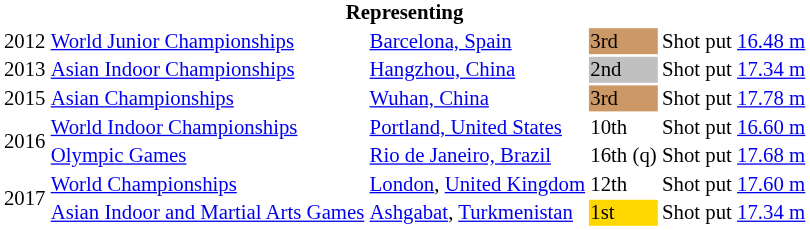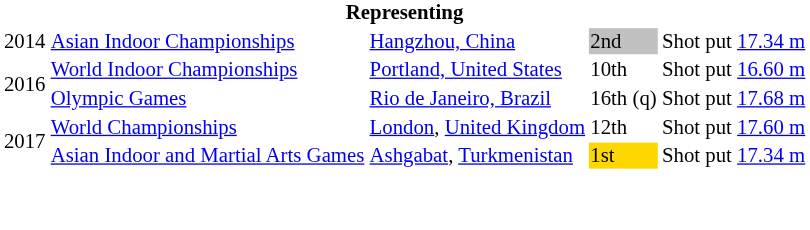 <table>
 <tr>
 <th colspan="6">Representing </th>
 </tr>
 <tr>
-<td>2012</td>
-<td><a href='#'>World Junior Championships</a></td>
-<td><a href='#'>Barcelona, Spain</a></td>
-<td bgcolor=cc9966>3rd</td>
-<td>Shot put</td>
-<td><a href='#'>16.48 m</a></td>
-</tr>
-<tr>
-<td>2013</td>
+<td>2014</td>
 <td><a href='#'>Asian Indoor Championships</a></td>
 <td><a href='#'>Hangzhou, China</a></td>
 <td bgcolor=silver>2nd</td>
 <td>Shot put</td>
 <td><a href='#'>17.34 m</a></td>
-</tr>
-<tr>
-<td>2015</td>
-<td><a href='#'>Asian Championships</a></td>
-<td><a href='#'>Wuhan, China</a></td>
-<td bgcolor=cc9966>3rd</td>
-<td>Shot put</td>
-<td><a href='#'>17.78 m</a></td>
 </tr>
 <tr>
 <td rowspan=2>2016</td>
 <td><a href='#'>World Indoor Championships</a></td>
 <td><a href='#'>Portland, United States</a></td>
 <td>10th</td>
 <td>Shot put</td>
 <td><a href='#'>16.60 m</a></td>
 </tr>
 <tr>
 <td><a href='#'>Olympic Games</a></td>
 <td><a href='#'>Rio de Janeiro, Brazil</a></td>
 <td>16th (q)</td>
 <td>Shot put</td>
 <td><a href='#'>17.68 m</a></td>
 </tr>
 <tr>
 <td rowspan=2>2017</td>
 <td><a href='#'>World Championships</a></td>
 <td><a href='#'>London</a>, <a href='#'>United Kingdom</a></td>
 <td>12th</td>
 <td>Shot put</td>
 <td><a href='#'>17.60 m</a></td>
 </tr>
 <tr>
 <td><a href='#'>Asian Indoor and Martial Arts Games</a></td>
 <td><a href='#'>Ashgabat</a>, <a href='#'>Turkmenistan</a></td>
 <td bgcolor=gold>1st</td>
 <td>Shot put</td>
 <td><a href='#'>17.34 m</a></td>
 </tr>
 </table>
